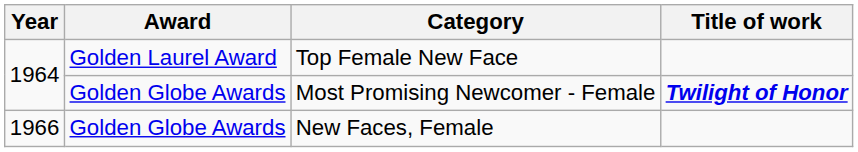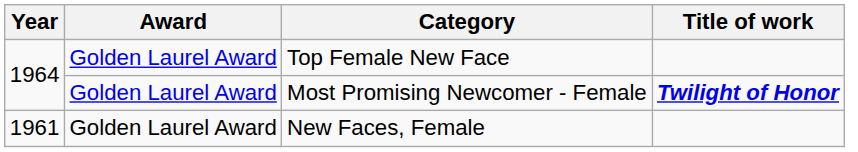 <table class="wikitable sortable">
 <tr>
 <th>Year</th>
 <th>Award</th>
 <th>Category</th>
 <th>Title of work</th>
 </tr>
 <tr>
 <td rowspan="2">1964</td>
 <td><a href='#'>Golden Laurel Award</a></td>
 <td>Top Female New Face</td>
 <td></td>
 </tr>
 <tr>
-<td><a href='#'>Golden Globe Awards</a></td>
+<td><a href='#'>Golden Laurel Award</a></td>
 <td>Most Promising Newcomer - Female</td>
 <td><strong><em><a href='#'>Twilight of Honor</a></em></strong></td>
 </tr>
 <tr>
-<td>1966</td>
-<td><a href='#'>Golden Globe Awards</a></td>
+<td>1961</td>
+<td>Golden Laurel Award</td>
 <td>New Faces, Female</td>
 <td></td>
 </tr>
 </table>
